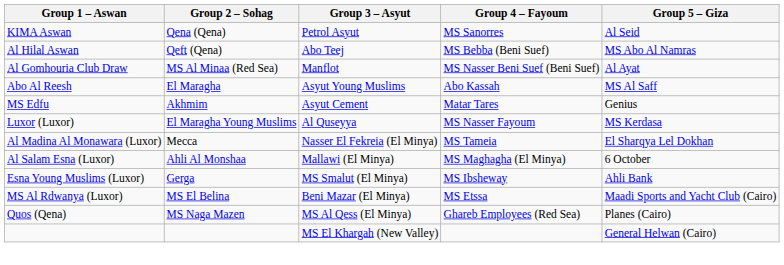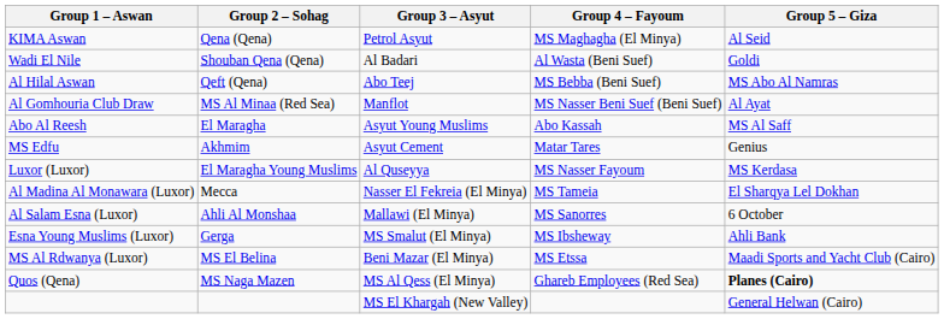 <table class="wikitable">
 <tr>
 <th>Group 1 – Aswan</th>
 <th>Group 2 – Sohag</th>
 <th>Group 3 – Asyut</th>
 <th>Group 4 – Fayoum</th>
 <th>Group 5 – Giza</th>
 </tr>
 <tr>
 <td><a href='#'>KIMA Aswan</a></td>
 <td><a href='#'>Qena</a> (Qena)</td>
 <td><a href='#'>Petrol Asyut</a></td>
-<td><a href='#'>MS Sanorres</a></td>
+<td><a href='#'>MS Maghagha</a> (El Minya)</td>
 <td><a href='#'>Al Seid</a></td>
+</tr>
+<tr>
+<td><a href='#'>Wadi El Nile</a></td>
+<td><a href='#'>Shouban Qena</a> (Qena)</td>
+<td>Al Badari</td>
+<td><a href='#'>Al Wasta</a> (Beni Suef)</td>
+<td><a href='#'>Goldi</a></td>
 </tr>
 <tr>
 <td><a href='#'>Al Hilal Aswan</a></td>
 <td><a href='#'>Qeft</a> (Qena)</td>
 <td><a href='#'>Abo Teej</a></td>
 <td><a href='#'>MS Bebba</a> (Beni Suef)</td>
 <td><a href='#'>MS Abo Al Namras</a></td>
 </tr>
 <tr>
 <td><a href='#'>Al Gomhouria Club Draw</a></td>
 <td><a href='#'>MS Al Minaa</a> (Red Sea)</td>
 <td><a href='#'>Manflot</a></td>
 <td><a href='#'>MS Nasser Beni Suef</a> (Beni Suef)</td>
 <td><a href='#'>Al Ayat</a></td>
 </tr>
 <tr>
 <td><a href='#'>Abo Al Reesh</a></td>
 <td><a href='#'>El Maragha</a></td>
 <td><a href='#'>Asyut Young Muslims</a></td>
 <td><a href='#'>Abo Kassah</a></td>
 <td><a href='#'>MS Al Saff</a></td>
 </tr>
 <tr>
 <td><a href='#'>MS Edfu</a></td>
 <td><a href='#'>Akhmim</a></td>
 <td><a href='#'>Asyut Cement</a></td>
 <td><a href='#'>Matar Tares</a></td>
 <td>Genius</td>
 </tr>
 <tr>
 <td><a href='#'>Luxor</a> (Luxor)</td>
 <td><a href='#'>El Maragha Young Muslims</a></td>
 <td><a href='#'>Al Quseyya</a></td>
 <td><a href='#'>MS Nasser Fayoum</a></td>
 <td><a href='#'>MS Kerdasa</a></td>
 </tr>
 <tr>
 <td><a href='#'>Al Madina Al Monawara</a> (Luxor)</td>
 <td>Mecca</td>
 <td><a href='#'>Nasser El Fekreia</a> (El Minya)</td>
 <td><a href='#'>MS Tameia</a></td>
 <td><a href='#'>El Sharqya Lel Dokhan</a></td>
 </tr>
 <tr>
 <td><a href='#'>Al Salam Esna</a> (Luxor)</td>
 <td><a href='#'>Ahli Al Monshaa</a></td>
 <td><a href='#'>Mallawi</a> (El Minya)</td>
-<td><a href='#'>MS Maghagha</a> (El Minya)</td>
+<td><a href='#'>MS Sanorres</a></td>
 <td>6 October</td>
 </tr>
 <tr>
 <td><a href='#'>Esna Young Muslims</a> (Luxor)</td>
 <td><a href='#'>Gerga</a></td>
 <td><a href='#'>MS Smalut</a> (El Minya)</td>
 <td><a href='#'>MS Ibsheway</a></td>
 <td><a href='#'>Ahli Bank</a></td>
 </tr>
 <tr>
 <td><a href='#'>MS Al Rdwanya</a> (Luxor)</td>
 <td><a href='#'>MS El Belina</a></td>
 <td><a href='#'>Beni Mazar</a> (El Minya)</td>
 <td><a href='#'>MS Etssa</a></td>
 <td><a href='#'>Maadi Sports and Yacht Club</a> (Cairo)</td>
 </tr>
 <tr>
 <td><a href='#'>Quos</a> (Qena)</td>
 <td><a href='#'>MS Naga Mazen</a></td>
 <td><a href='#'>MS Al Qess</a> (El Minya)</td>
 <td><a href='#'>Ghareb Employees</a> (Red Sea)</td>
-<td>Planes (Cairo)</td>
+<td><strong>Planes (Cairo)</strong></td>
 </tr>
 <tr>
 <td></td>
 <td></td>
 <td><a href='#'>MS El Khargah</a> (New Valley)</td>
 <td></td>
 <td><a href='#'>General Helwan</a> (Cairo)</td>
 </tr>
 </table>
